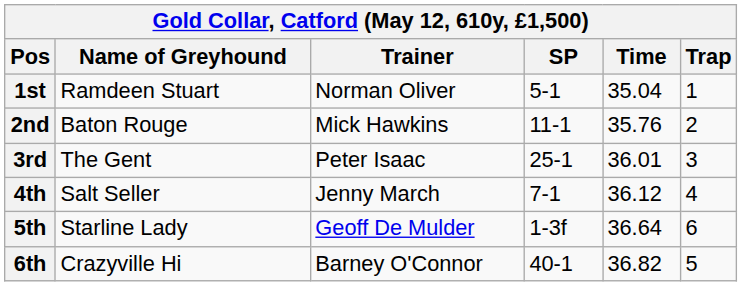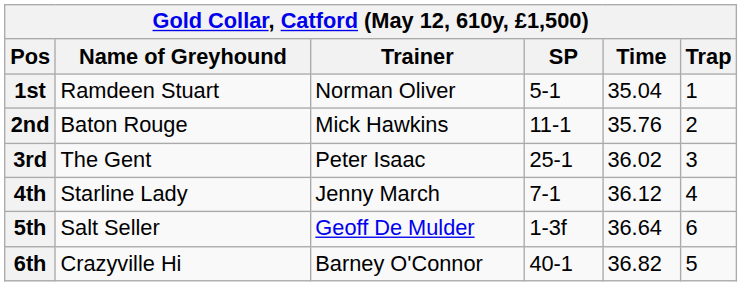 <table class="wikitable">
 <tr>
 <th colspan="6"><a href='#'>Gold Collar</a>, <a href='#'>Catford</a> (May 12, 610y, £1,500)</th>
 </tr>
 <tr>
 <th width=30>Pos</th>
 <th width=180>Name of Greyhound</th>
 <th width=150>Trainer</th>
 <th width=50>SP</th>
 <th width=50>Time</th>
 <th width=30>Trap</th>
 </tr>
 <tr>
 <th>1st</th>
 <td>Ramdeen Stuart</td>
 <td>Norman Oliver</td>
 <td>5-1</td>
 <td>35.04</td>
 <td>1</td>
 </tr>
 <tr>
 <th>2nd</th>
 <td>Baton Rouge</td>
 <td>Mick Hawkins</td>
 <td>11-1</td>
 <td>35.76</td>
 <td>2</td>
 </tr>
 <tr>
 <th>3rd</th>
 <td>The Gent</td>
 <td>Peter Isaac</td>
 <td>25-1</td>
-<td>36.01</td>
+<td>36.02</td>
 <td>3</td>
 </tr>
 <tr>
 <th>4th</th>
-<td>Salt Seller</td>
+<td>Starline Lady</td>
 <td>Jenny March</td>
 <td>7-1</td>
 <td>36.12</td>
 <td>4</td>
 </tr>
 <tr>
 <th>5th</th>
-<td>Starline Lady</td>
+<td>Salt Seller</td>
 <td><a href='#'>Geoff De Mulder</a></td>
 <td>1-3f</td>
 <td>36.64</td>
 <td>6</td>
 </tr>
 <tr>
 <th>6th</th>
 <td>Crazyville Hi</td>
 <td>Barney O'Connor</td>
 <td>40-1</td>
 <td>36.82</td>
 <td>5</td>
 </tr>
 </table>
